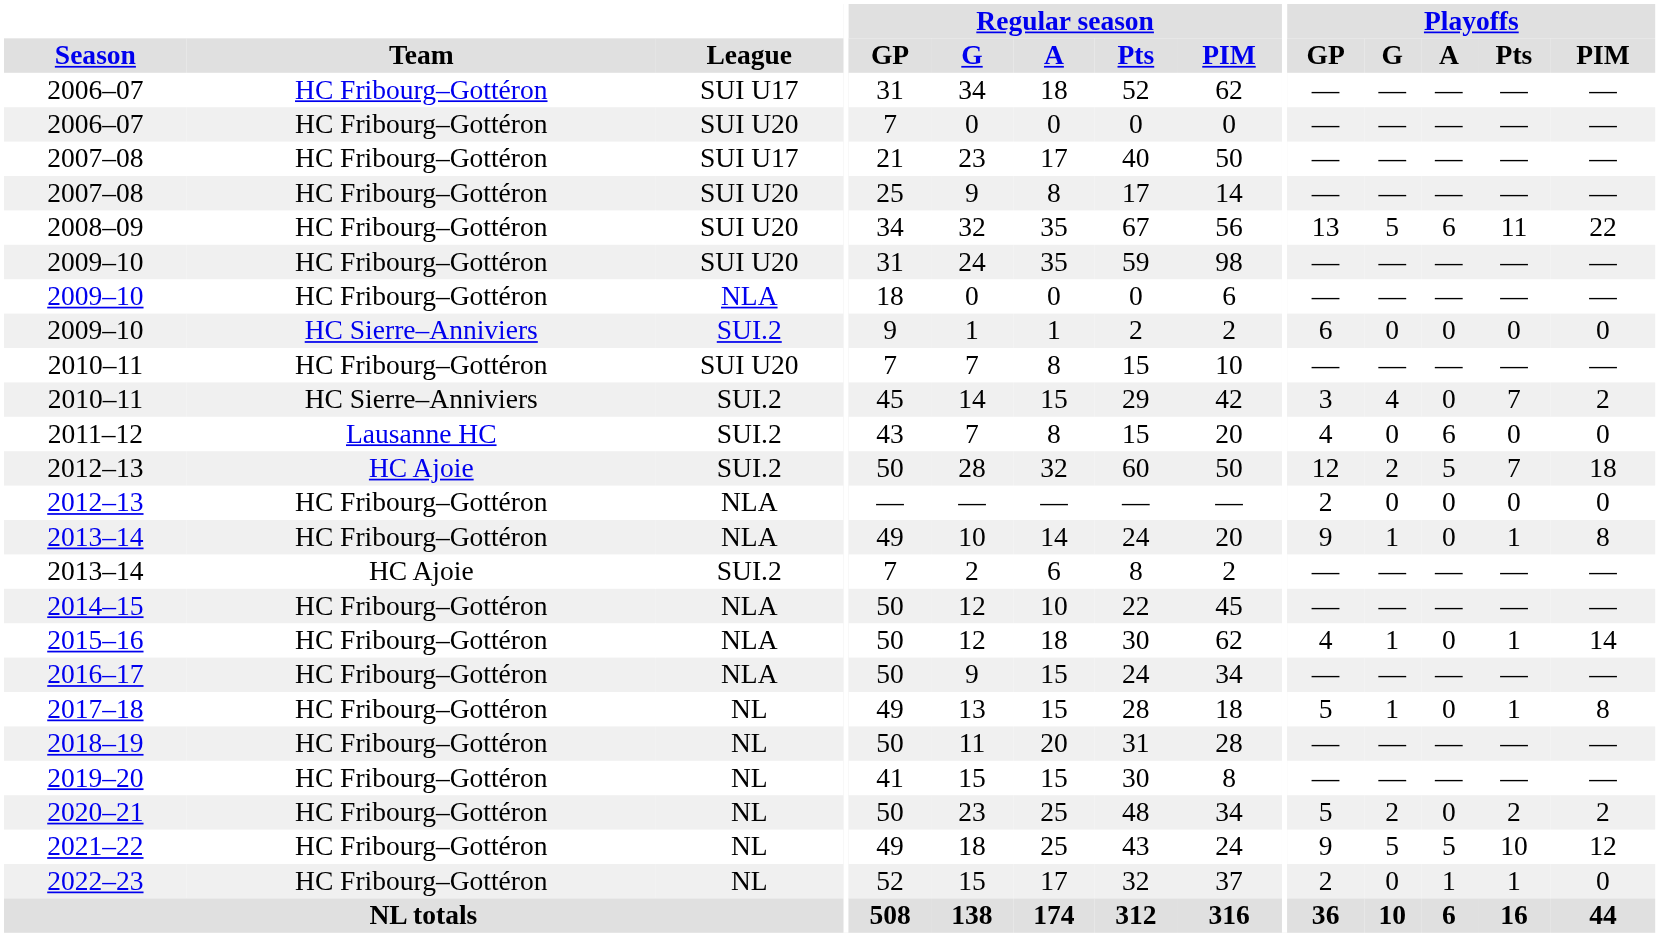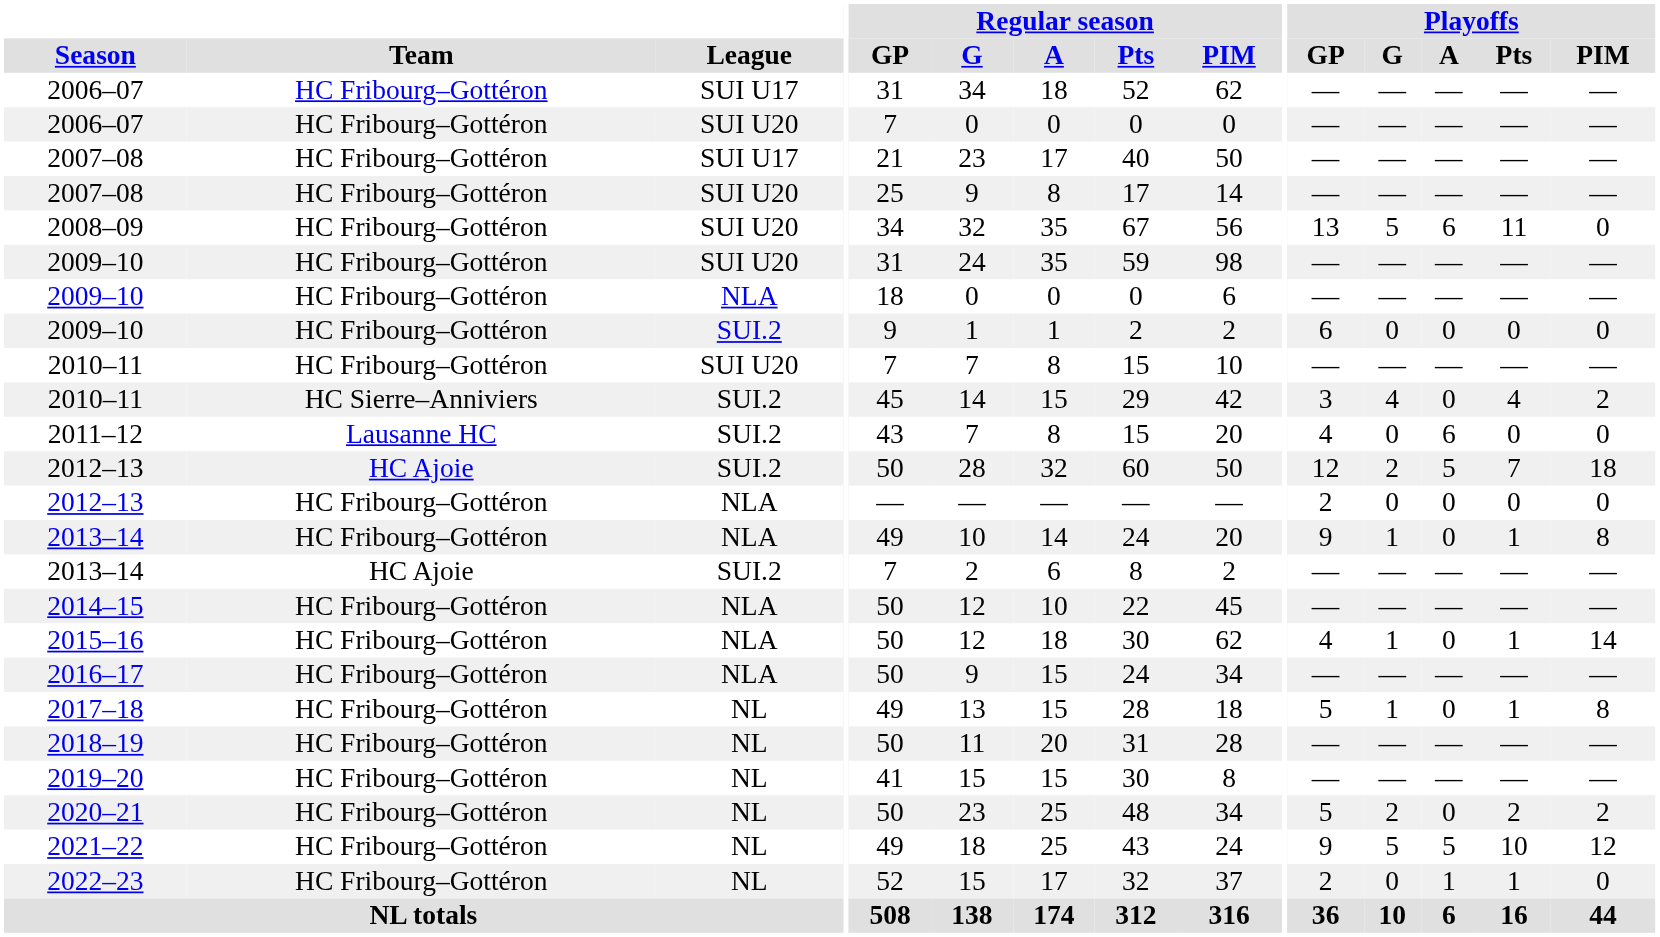 <table border="0" cellpadding="1" cellspacing="0" style="text-align:center; width:60em">
 <tr bgcolor="#e0e0e0">
 <th colspan="3" bgcolor="#ffffff"></th>
 <th rowspan="99" bgcolor="#ffffff"></th>
 <th colspan="5"><a href='#'>Regular season</a></th>
 <th rowspan="99" bgcolor="#ffffff"></th>
 <th colspan="5"><a href='#'>Playoffs</a></th>
 </tr>
 <tr bgcolor="#e0e0e0">
 <th><a href='#'>Season</a></th>
 <th>Team</th>
 <th>League</th>
 <th>GP</th>
 <th><a href='#'>G</a></th>
 <th><a href='#'>A</a></th>
 <th><a href='#'>Pts</a></th>
 <th><a href='#'>PIM</a></th>
 <th>GP</th>
 <th>G</th>
 <th>A</th>
 <th>Pts</th>
 <th>PIM</th>
 </tr>
 <tr>
 <td>2006–07</td>
 <td><a href='#'>HC Fribourg–Gottéron</a></td>
 <td>SUI U17</td>
 <td>31</td>
 <td>34</td>
 <td>18</td>
 <td>52</td>
 <td>62</td>
 <td>—</td>
 <td>—</td>
 <td>—</td>
 <td>—</td>
 <td>—</td>
 </tr>
 <tr bgcolor="#f0f0f0">
 <td>2006–07</td>
 <td>HC Fribourg–Gottéron</td>
 <td>SUI U20</td>
 <td>7</td>
 <td>0</td>
 <td>0</td>
 <td>0</td>
 <td>0</td>
 <td>—</td>
 <td>—</td>
 <td>—</td>
 <td>—</td>
 <td>—</td>
 </tr>
 <tr>
 <td>2007–08</td>
 <td>HC Fribourg–Gottéron</td>
 <td>SUI U17</td>
 <td>21</td>
 <td>23</td>
 <td>17</td>
 <td>40</td>
 <td>50</td>
 <td>—</td>
 <td>—</td>
 <td>—</td>
 <td>—</td>
 <td>—</td>
 </tr>
 <tr bgcolor="#f0f0f0">
 <td>2007–08</td>
 <td>HC Fribourg–Gottéron</td>
 <td>SUI U20</td>
 <td>25</td>
 <td>9</td>
 <td>8</td>
 <td>17</td>
 <td>14</td>
 <td>—</td>
 <td>—</td>
 <td>—</td>
 <td>—</td>
 <td>—</td>
 </tr>
 <tr>
 <td>2008–09</td>
 <td>HC Fribourg–Gottéron</td>
 <td>SUI U20</td>
 <td>34</td>
 <td>32</td>
 <td>35</td>
 <td>67</td>
 <td>56</td>
 <td>13</td>
 <td>5</td>
 <td>6</td>
 <td>11</td>
-<td>22</td>
+<td>0</td>
 </tr>
 <tr bgcolor="#f0f0f0">
 <td>2009–10</td>
 <td>HC Fribourg–Gottéron</td>
 <td>SUI U20</td>
 <td>31</td>
 <td>24</td>
 <td>35</td>
 <td>59</td>
 <td>98</td>
 <td>—</td>
 <td>—</td>
 <td>—</td>
 <td>—</td>
 <td>—</td>
 </tr>
 <tr>
 <td><a href='#'>2009–10</a></td>
 <td>HC Fribourg–Gottéron</td>
 <td><a href='#'>NLA</a></td>
 <td>18</td>
 <td>0</td>
 <td>0</td>
 <td>0</td>
 <td>6</td>
 <td>—</td>
 <td>—</td>
 <td>—</td>
 <td>—</td>
 <td>—</td>
 </tr>
 <tr bgcolor="#f0f0f0">
 <td>2009–10</td>
-<td><a href='#'>HC Sierre–Anniviers</a></td>
+<td>HC Fribourg–Gottéron</td>
 <td><a href='#'>SUI.2</a></td>
 <td>9</td>
 <td>1</td>
 <td>1</td>
 <td>2</td>
 <td>2</td>
 <td>6</td>
 <td>0</td>
 <td>0</td>
 <td>0</td>
 <td>0</td>
 </tr>
 <tr>
 <td>2010–11</td>
 <td>HC Fribourg–Gottéron</td>
 <td>SUI U20</td>
 <td>7</td>
 <td>7</td>
 <td>8</td>
 <td>15</td>
 <td>10</td>
 <td>—</td>
 <td>—</td>
 <td>—</td>
 <td>—</td>
 <td>—</td>
 </tr>
 <tr bgcolor="#f0f0f0">
 <td>2010–11</td>
 <td>HC Sierre–Anniviers</td>
 <td>SUI.2</td>
 <td>45</td>
 <td>14</td>
 <td>15</td>
 <td>29</td>
 <td>42</td>
 <td>3</td>
 <td>4</td>
 <td>0</td>
-<td>7</td>
+<td>4</td>
 <td>2</td>
 </tr>
 <tr>
 <td>2011–12</td>
 <td><a href='#'>Lausanne HC</a></td>
 <td>SUI.2</td>
 <td>43</td>
 <td>7</td>
 <td>8</td>
 <td>15</td>
 <td>20</td>
 <td>4</td>
 <td>0</td>
 <td>6</td>
 <td>0</td>
 <td>0</td>
 </tr>
 <tr bgcolor="#f0f0f0">
 <td>2012–13</td>
 <td><a href='#'>HC Ajoie</a></td>
 <td>SUI.2</td>
 <td>50</td>
 <td>28</td>
 <td>32</td>
 <td>60</td>
 <td>50</td>
 <td>12</td>
 <td>2</td>
 <td>5</td>
 <td>7</td>
 <td>18</td>
 </tr>
 <tr>
 <td><a href='#'>2012–13</a></td>
 <td>HC Fribourg–Gottéron</td>
 <td>NLA</td>
 <td>—</td>
 <td>—</td>
 <td>—</td>
 <td>—</td>
 <td>—</td>
 <td>2</td>
 <td>0</td>
 <td>0</td>
 <td>0</td>
 <td>0</td>
 </tr>
 <tr bgcolor="#f0f0f0">
 <td><a href='#'>2013–14</a></td>
 <td>HC Fribourg–Gottéron</td>
 <td>NLA</td>
 <td>49</td>
 <td>10</td>
 <td>14</td>
 <td>24</td>
 <td>20</td>
 <td>9</td>
 <td>1</td>
 <td>0</td>
 <td>1</td>
 <td>8</td>
 </tr>
 <tr>
 <td>2013–14</td>
 <td>HC Ajoie</td>
 <td>SUI.2</td>
 <td>7</td>
 <td>2</td>
 <td>6</td>
 <td>8</td>
 <td>2</td>
 <td>—</td>
 <td>—</td>
 <td>—</td>
 <td>—</td>
 <td>—</td>
 </tr>
 <tr bgcolor="#f0f0f0">
 <td><a href='#'>2014–15</a></td>
 <td>HC Fribourg–Gottéron</td>
 <td>NLA</td>
 <td>50</td>
 <td>12</td>
 <td>10</td>
 <td>22</td>
 <td>45</td>
 <td>—</td>
 <td>—</td>
 <td>—</td>
 <td>—</td>
 <td>—</td>
 </tr>
 <tr>
 <td><a href='#'>2015–16</a></td>
 <td>HC Fribourg–Gottéron</td>
 <td>NLA</td>
 <td>50</td>
 <td>12</td>
 <td>18</td>
 <td>30</td>
 <td>62</td>
 <td>4</td>
 <td>1</td>
 <td>0</td>
 <td>1</td>
 <td>14</td>
 </tr>
 <tr bgcolor="#f0f0f0">
 <td><a href='#'>2016–17</a></td>
 <td>HC Fribourg–Gottéron</td>
 <td>NLA</td>
 <td>50</td>
 <td>9</td>
 <td>15</td>
 <td>24</td>
 <td>34</td>
 <td>—</td>
 <td>—</td>
 <td>—</td>
 <td>—</td>
 <td>—</td>
 </tr>
 <tr>
 <td><a href='#'>2017–18</a></td>
 <td>HC Fribourg–Gottéron</td>
 <td>NL</td>
 <td>49</td>
 <td>13</td>
 <td>15</td>
 <td>28</td>
 <td>18</td>
 <td>5</td>
 <td>1</td>
 <td>0</td>
 <td>1</td>
 <td>8</td>
 </tr>
 <tr bgcolor="#f0f0f0">
 <td><a href='#'>2018–19</a></td>
 <td>HC Fribourg–Gottéron</td>
 <td>NL</td>
 <td>50</td>
 <td>11</td>
 <td>20</td>
 <td>31</td>
 <td>28</td>
 <td>—</td>
 <td>—</td>
 <td>—</td>
 <td>—</td>
 <td>—</td>
 </tr>
 <tr>
 <td><a href='#'>2019–20</a></td>
 <td>HC Fribourg–Gottéron</td>
 <td>NL</td>
 <td>41</td>
 <td>15</td>
 <td>15</td>
 <td>30</td>
 <td>8</td>
 <td>—</td>
 <td>—</td>
 <td>—</td>
 <td>—</td>
 <td>—</td>
 </tr>
 <tr bgcolor="#f0f0f0">
 <td><a href='#'>2020–21</a></td>
 <td>HC Fribourg–Gottéron</td>
 <td>NL</td>
 <td>50</td>
 <td>23</td>
 <td>25</td>
 <td>48</td>
 <td>34</td>
 <td>5</td>
 <td>2</td>
 <td>0</td>
 <td>2</td>
 <td>2</td>
 </tr>
 <tr>
 <td><a href='#'>2021–22</a></td>
 <td>HC Fribourg–Gottéron</td>
 <td>NL</td>
 <td>49</td>
 <td>18</td>
 <td>25</td>
 <td>43</td>
 <td>24</td>
 <td>9</td>
 <td>5</td>
 <td>5</td>
 <td>10</td>
 <td>12</td>
 </tr>
 <tr bgcolor="#f0f0f0">
 <td><a href='#'>2022–23</a></td>
 <td>HC Fribourg–Gottéron</td>
 <td>NL</td>
 <td>52</td>
 <td>15</td>
 <td>17</td>
 <td>32</td>
 <td>37</td>
 <td>2</td>
 <td>0</td>
 <td>1</td>
 <td>1</td>
 <td>0</td>
 </tr>
 <tr bgcolor="#e0e0e0">
 <th colspan="3">NL totals</th>
 <th>508</th>
 <th>138</th>
 <th>174</th>
 <th>312</th>
 <th>316</th>
 <th>36</th>
 <th>10</th>
 <th>6</th>
 <th>16</th>
 <th>44</th>
 </tr>
 </table>
